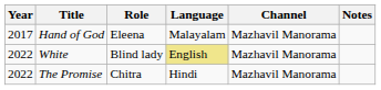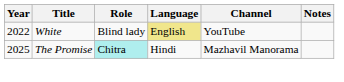 <table class="wikitable sortable">
 <tr style="background:#ccc;">
 <th>Year</th>
 <th>Title</th>
 <th>Role</th>
 <th>Language</th>
 <th>Channel</th>
 <th class="unsortable">Notes</th>
 </tr>
 <tr>
-<td>2017</td>
-<td><em>Hand of God</em></td>
-<td>Eleena</td>
-<td>Malayalam</td>
-<td>Mazhavil Manorama</td>
-<td></td>
-</tr>
-<tr>
 <td>2022</td>
 <td><em>White</em></td>
 <td>Blind lady</td>
 <td style="background: khaki;">English</td>
-<td>Mazhavil Manorama</td>
+<td>YouTube</td>
 <td></td>
 </tr>
 <tr>
-<td>2022</td>
+<td>2025</td>
 <td><em>The Promise</em></td>
-<td>Chitra</td>
+<td style="background: paleturquoise;">Chitra</td>
 <td>Hindi</td>
 <td>Mazhavil Manorama</td>
 <td></td>
 </tr>
 </table>
